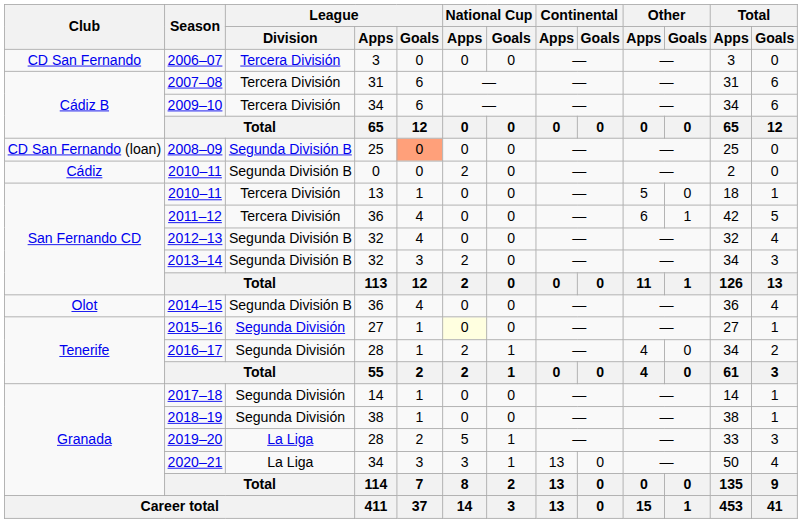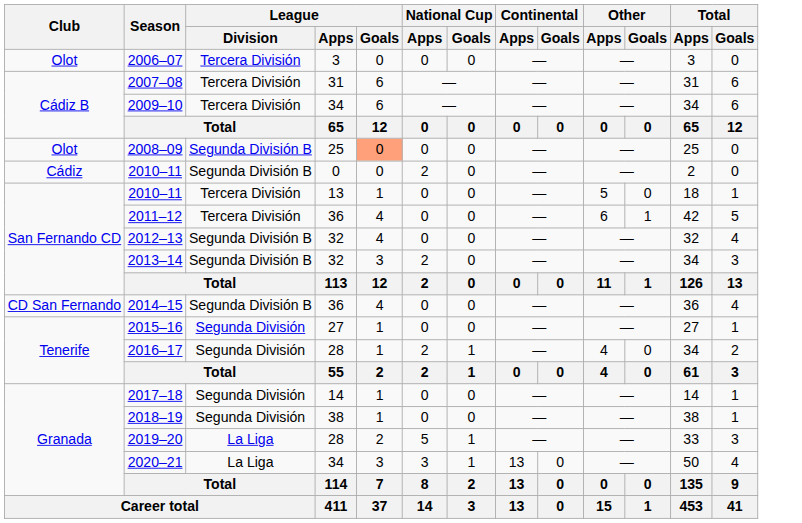 <table class="wikitable" style="text-align:center">
 <tr>
 <th rowspan="2">Club</th>
 <th rowspan="2">Season</th>
 <th colspan="3">League</th>
 <th colspan="2">National Cup</th>
 <th colspan="2">Continental</th>
 <th colspan="2">Other</th>
 <th colspan="2">Total</th>
 </tr>
 <tr>
 <th>Division</th>
 <th>Apps</th>
 <th>Goals</th>
 <th>Apps</th>
 <th>Goals</th>
 <th>Apps</th>
 <th>Goals</th>
 <th>Apps</th>
 <th>Goals</th>
 <th>Apps</th>
 <th>Goals</th>
 </tr>
 <tr>
-<td><a href='#'>CD San Fernando</a></td>
+<td><a href='#'>Olot</a></td>
 <td><a href='#'>2006–07</a></td>
 <td><a href='#'>Tercera División</a></td>
 <td>3</td>
 <td>0</td>
 <td>0</td>
 <td>0</td>
 <td colspan="2">—</td>
 <td colspan="2">—</td>
 <td>3</td>
 <td>0</td>
 </tr>
 <tr>
 <td rowspan="3"><a href='#'>Cádiz B</a></td>
 <td><a href='#'>2007–08</a></td>
 <td>Tercera División</td>
 <td>31</td>
 <td>6</td>
 <td colspan="2">—</td>
 <td colspan="2">—</td>
 <td colspan="2">—</td>
 <td>31</td>
 <td>6</td>
 </tr>
 <tr>
 <td><a href='#'>2009–10</a></td>
 <td>Tercera División</td>
 <td>34</td>
 <td>6</td>
 <td colspan="2">—</td>
 <td colspan="2">—</td>
 <td colspan="2">—</td>
 <td>34</td>
 <td>6</td>
 </tr>
 <tr>
 <th colspan="2">Total</th>
 <th>65</th>
 <th>12</th>
 <th>0</th>
 <th>0</th>
 <th>0</th>
 <th>0</th>
 <th>0</th>
 <th>0</th>
 <th>65</th>
 <th>12</th>
 </tr>
 <tr>
-<td><a href='#'>CD San Fernando</a> (loan)</td>
+<td><a href='#'>Olot</a></td>
 <td><a href='#'>2008–09</a></td>
 <td><a href='#'>Segunda División B</a></td>
 <td>25</td>
 <td style="background: lightsalmon;">0</td>
 <td>0</td>
 <td>0</td>
 <td colspan="2">—</td>
 <td colspan="2">—</td>
 <td>25</td>
 <td>0</td>
 </tr>
 <tr>
 <td><a href='#'>Cádiz</a></td>
 <td><a href='#'>2010–11</a></td>
 <td>Segunda División B</td>
 <td>0</td>
 <td>0</td>
 <td>2</td>
 <td>0</td>
 <td colspan="2">—</td>
 <td colspan="2">—</td>
 <td>2</td>
 <td>0</td>
 </tr>
 <tr>
 <td rowspan="5"><a href='#'>San Fernando CD</a></td>
 <td><a href='#'>2010–11</a></td>
 <td>Tercera División</td>
 <td>13</td>
 <td>1</td>
 <td>0</td>
 <td>0</td>
 <td colspan="2">—</td>
 <td>5</td>
 <td>0</td>
 <td>18</td>
 <td>1</td>
 </tr>
 <tr>
 <td><a href='#'>2011–12</a></td>
 <td>Tercera División</td>
 <td>36</td>
 <td>4</td>
 <td>0</td>
 <td>0</td>
 <td colspan="2">—</td>
 <td>6</td>
 <td>1</td>
 <td>42</td>
 <td>5</td>
 </tr>
 <tr>
 <td><a href='#'>2012–13</a></td>
 <td>Segunda División B</td>
 <td>32</td>
 <td>4</td>
 <td>0</td>
 <td>0</td>
 <td colspan="2">—</td>
 <td colspan="2">—</td>
 <td>32</td>
 <td>4</td>
 </tr>
 <tr>
 <td><a href='#'>2013–14</a></td>
 <td>Segunda División B</td>
 <td>32</td>
 <td>3</td>
 <td>2</td>
 <td>0</td>
 <td colspan="2">—</td>
 <td colspan="2">—</td>
 <td>34</td>
 <td>3</td>
 </tr>
 <tr>
 <th colspan="2">Total</th>
 <th>113</th>
 <th>12</th>
 <th>2</th>
 <th>0</th>
 <th>0</th>
 <th>0</th>
 <th>11</th>
 <th>1</th>
 <th>126</th>
 <th>13</th>
 </tr>
 <tr>
-<td><a href='#'>Olot</a></td>
+<td><a href='#'>CD San Fernando</a></td>
 <td><a href='#'>2014–15</a></td>
 <td>Segunda División B</td>
 <td>36</td>
 <td>4</td>
 <td>0</td>
 <td>0</td>
 <td colspan="2">—</td>
 <td colspan="2">—</td>
 <td>36</td>
 <td>4</td>
 </tr>
 <tr>
 <td rowspan="3"><a href='#'>Tenerife</a></td>
 <td><a href='#'>2015–16</a></td>
 <td><a href='#'>Segunda División</a></td>
 <td>27</td>
 <td>1</td>
-<td style="background: lightyellow;">0</td>
+<td>0</td>
 <td>0</td>
 <td colspan="2">—</td>
 <td colspan="2">—</td>
 <td>27</td>
 <td>1</td>
 </tr>
 <tr>
 <td><a href='#'>2016–17</a></td>
 <td>Segunda División</td>
 <td>28</td>
 <td>1</td>
 <td>2</td>
 <td>1</td>
 <td colspan="2">—</td>
 <td>4</td>
 <td>0</td>
 <td>34</td>
 <td>2</td>
 </tr>
 <tr>
 <th colspan="2">Total</th>
 <th>55</th>
 <th>2</th>
 <th>2</th>
 <th>1</th>
 <th>0</th>
 <th>0</th>
 <th>4</th>
 <th>0</th>
 <th>61</th>
 <th>3</th>
 </tr>
 <tr>
 <td rowspan="5"><a href='#'>Granada</a></td>
 <td><a href='#'>2017–18</a></td>
 <td>Segunda División</td>
 <td>14</td>
 <td>1</td>
 <td>0</td>
 <td>0</td>
 <td colspan="2">—</td>
 <td colspan="2">—</td>
 <td>14</td>
 <td>1</td>
 </tr>
 <tr>
 <td><a href='#'>2018–19</a></td>
 <td>Segunda División</td>
 <td>38</td>
 <td>1</td>
 <td>0</td>
 <td>0</td>
 <td colspan="2">—</td>
 <td colspan="2">—</td>
 <td>38</td>
 <td>1</td>
 </tr>
 <tr>
 <td><a href='#'>2019–20</a></td>
 <td><a href='#'>La Liga</a></td>
 <td>28</td>
 <td>2</td>
 <td>5</td>
 <td>1</td>
 <td colspan="2">—</td>
 <td colspan="2">—</td>
 <td>33</td>
 <td>3</td>
 </tr>
 <tr>
 <td><a href='#'>2020–21</a></td>
 <td>La Liga</td>
 <td>34</td>
 <td>3</td>
 <td>3</td>
 <td>1</td>
 <td>13</td>
 <td>0</td>
 <td colspan="2">—</td>
 <td>50</td>
 <td>4</td>
 </tr>
 <tr>
 <th colspan="2">Total</th>
 <th>114</th>
 <th>7</th>
 <th>8</th>
 <th>2</th>
 <th>13</th>
 <th>0</th>
 <th>0</th>
 <th>0</th>
 <th>135</th>
 <th>9</th>
 </tr>
 <tr>
 <th colspan="3">Career total</th>
 <th>411</th>
 <th>37</th>
 <th>14</th>
 <th>3</th>
 <th>13</th>
 <th>0</th>
 <th>15</th>
 <th>1</th>
 <th>453</th>
 <th>41</th>
 </tr>
 </table>
